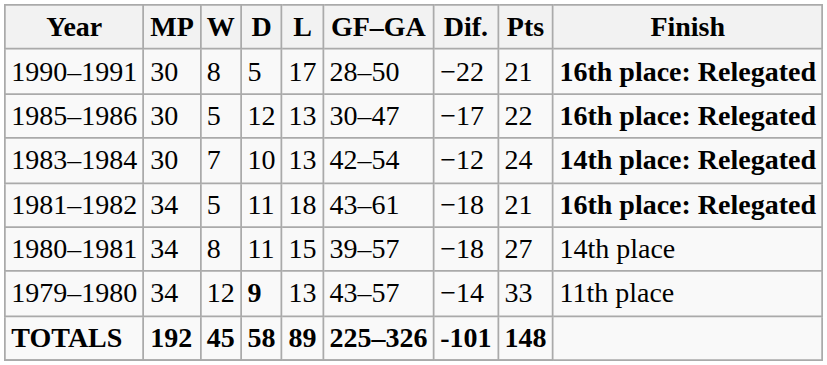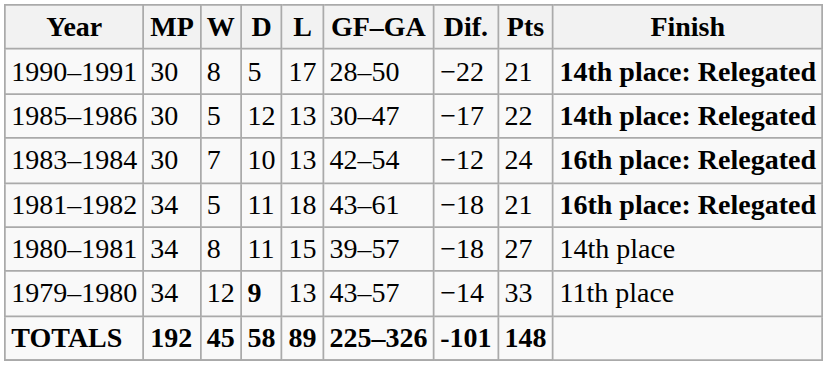 <table class="wikitable">
 <tr>
 <th>Year</th>
 <th>MP</th>
 <th>W</th>
 <th>D</th>
 <th>L</th>
 <th>GF–GA</th>
 <th>Dif.</th>
 <th>Pts</th>
 <th>Finish</th>
 </tr>
 <tr>
 <td>1990–1991</td>
 <td>30</td>
 <td>8</td>
 <td>5</td>
 <td>17</td>
 <td>28–50</td>
 <td>−22</td>
 <td>21</td>
-<td><strong>16th place: Relegated</strong></td>
+<td><strong>14th place: Relegated</strong></td>
 </tr>
 <tr>
 <td>1985–1986</td>
 <td>30</td>
 <td>5</td>
 <td>12</td>
 <td>13</td>
 <td>30–47</td>
 <td>−17</td>
 <td>22</td>
-<td><strong>16th place: Relegated</strong></td>
+<td><strong>14th place: Relegated</strong></td>
 </tr>
 <tr>
 <td>1983–1984</td>
 <td>30</td>
 <td>7</td>
 <td>10</td>
 <td>13</td>
 <td>42–54</td>
 <td>−12</td>
 <td>24</td>
-<td><strong>14th place: Relegated</strong></td>
+<td><strong>16th place: Relegated</strong></td>
 </tr>
 <tr>
 <td>1981–1982</td>
 <td>34</td>
 <td>5</td>
 <td>11</td>
 <td>18</td>
 <td>43–61</td>
 <td>−18</td>
 <td>21</td>
 <td><strong>16th place: Relegated</strong></td>
 </tr>
 <tr>
 <td>1980–1981</td>
 <td>34</td>
 <td>8</td>
 <td>11</td>
 <td>15</td>
 <td>39–57</td>
 <td>−18</td>
 <td>27</td>
 <td>14th place</td>
 </tr>
 <tr>
 <td>1979–1980</td>
 <td>34</td>
 <td>12</td>
 <td><strong>9</strong></td>
 <td>13</td>
 <td>43–57</td>
 <td>−14</td>
 <td>33</td>
 <td>11th place</td>
 </tr>
 <tr>
 <td><strong>TOTALS</strong></td>
 <td><strong>192</strong></td>
 <td><strong>45</strong></td>
 <td><strong>58</strong></td>
 <td><strong>89</strong></td>
 <td><strong>225–326</strong></td>
 <td><strong>-101</strong></td>
 <td><strong>148</strong></td>
 </tr>
 <tr>
 </tr>
 </table>
